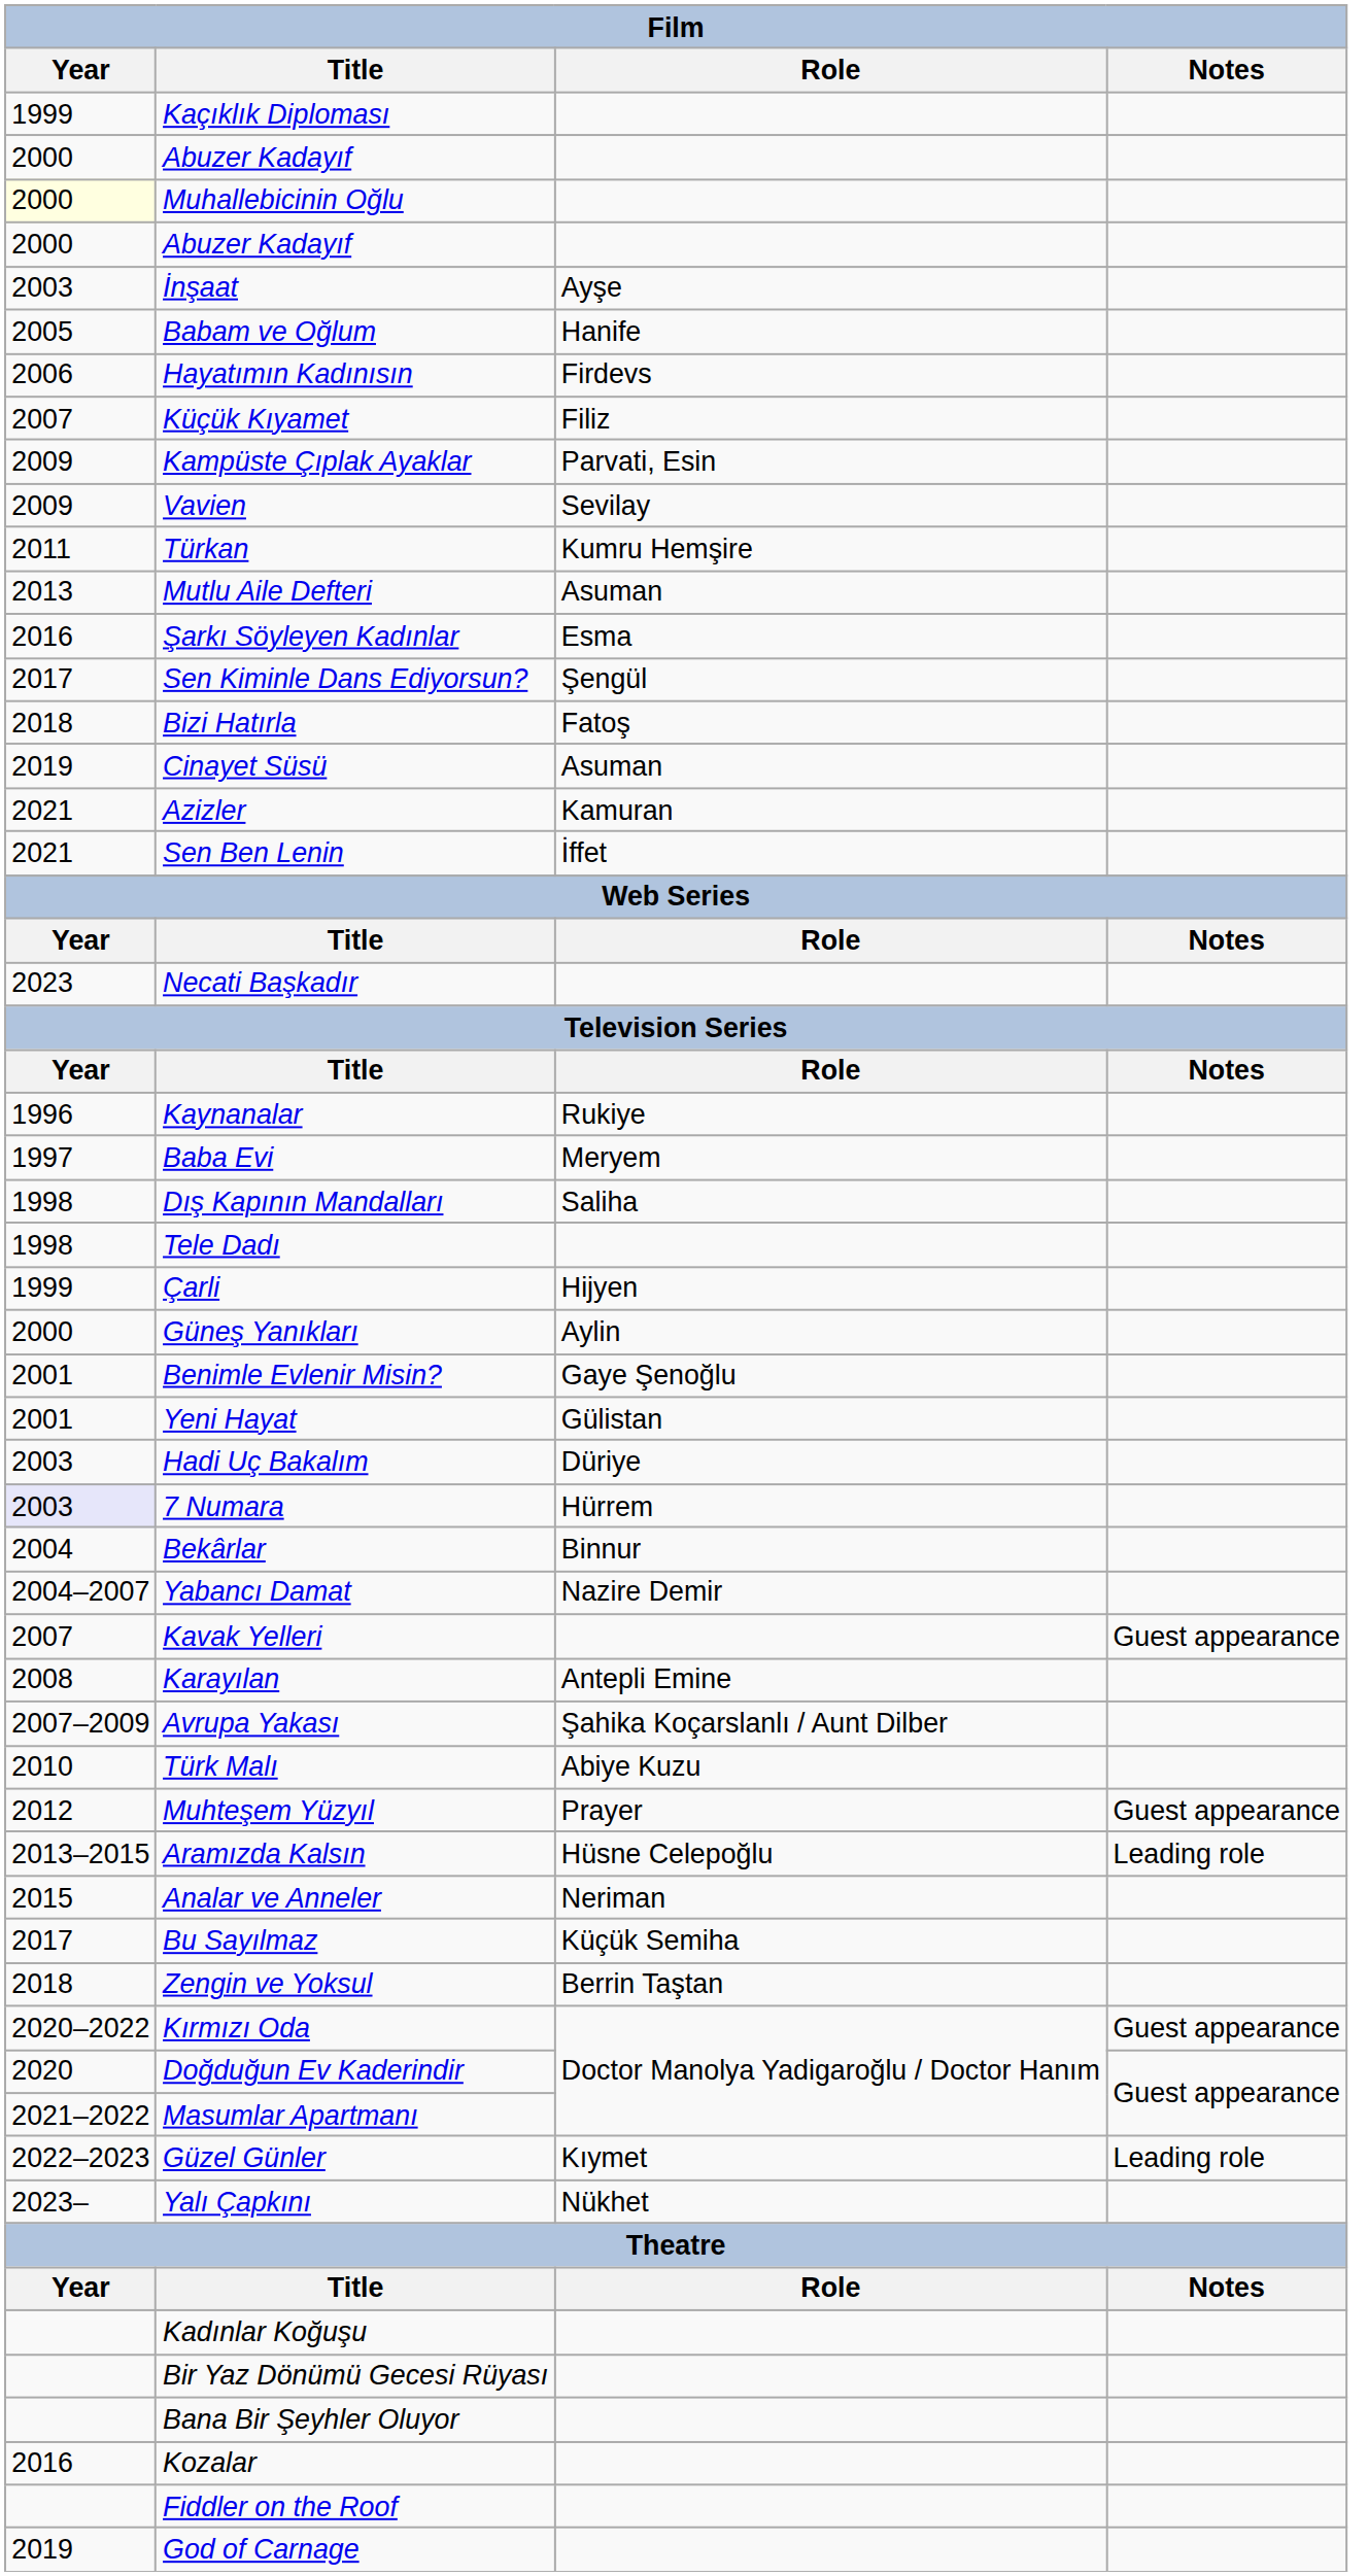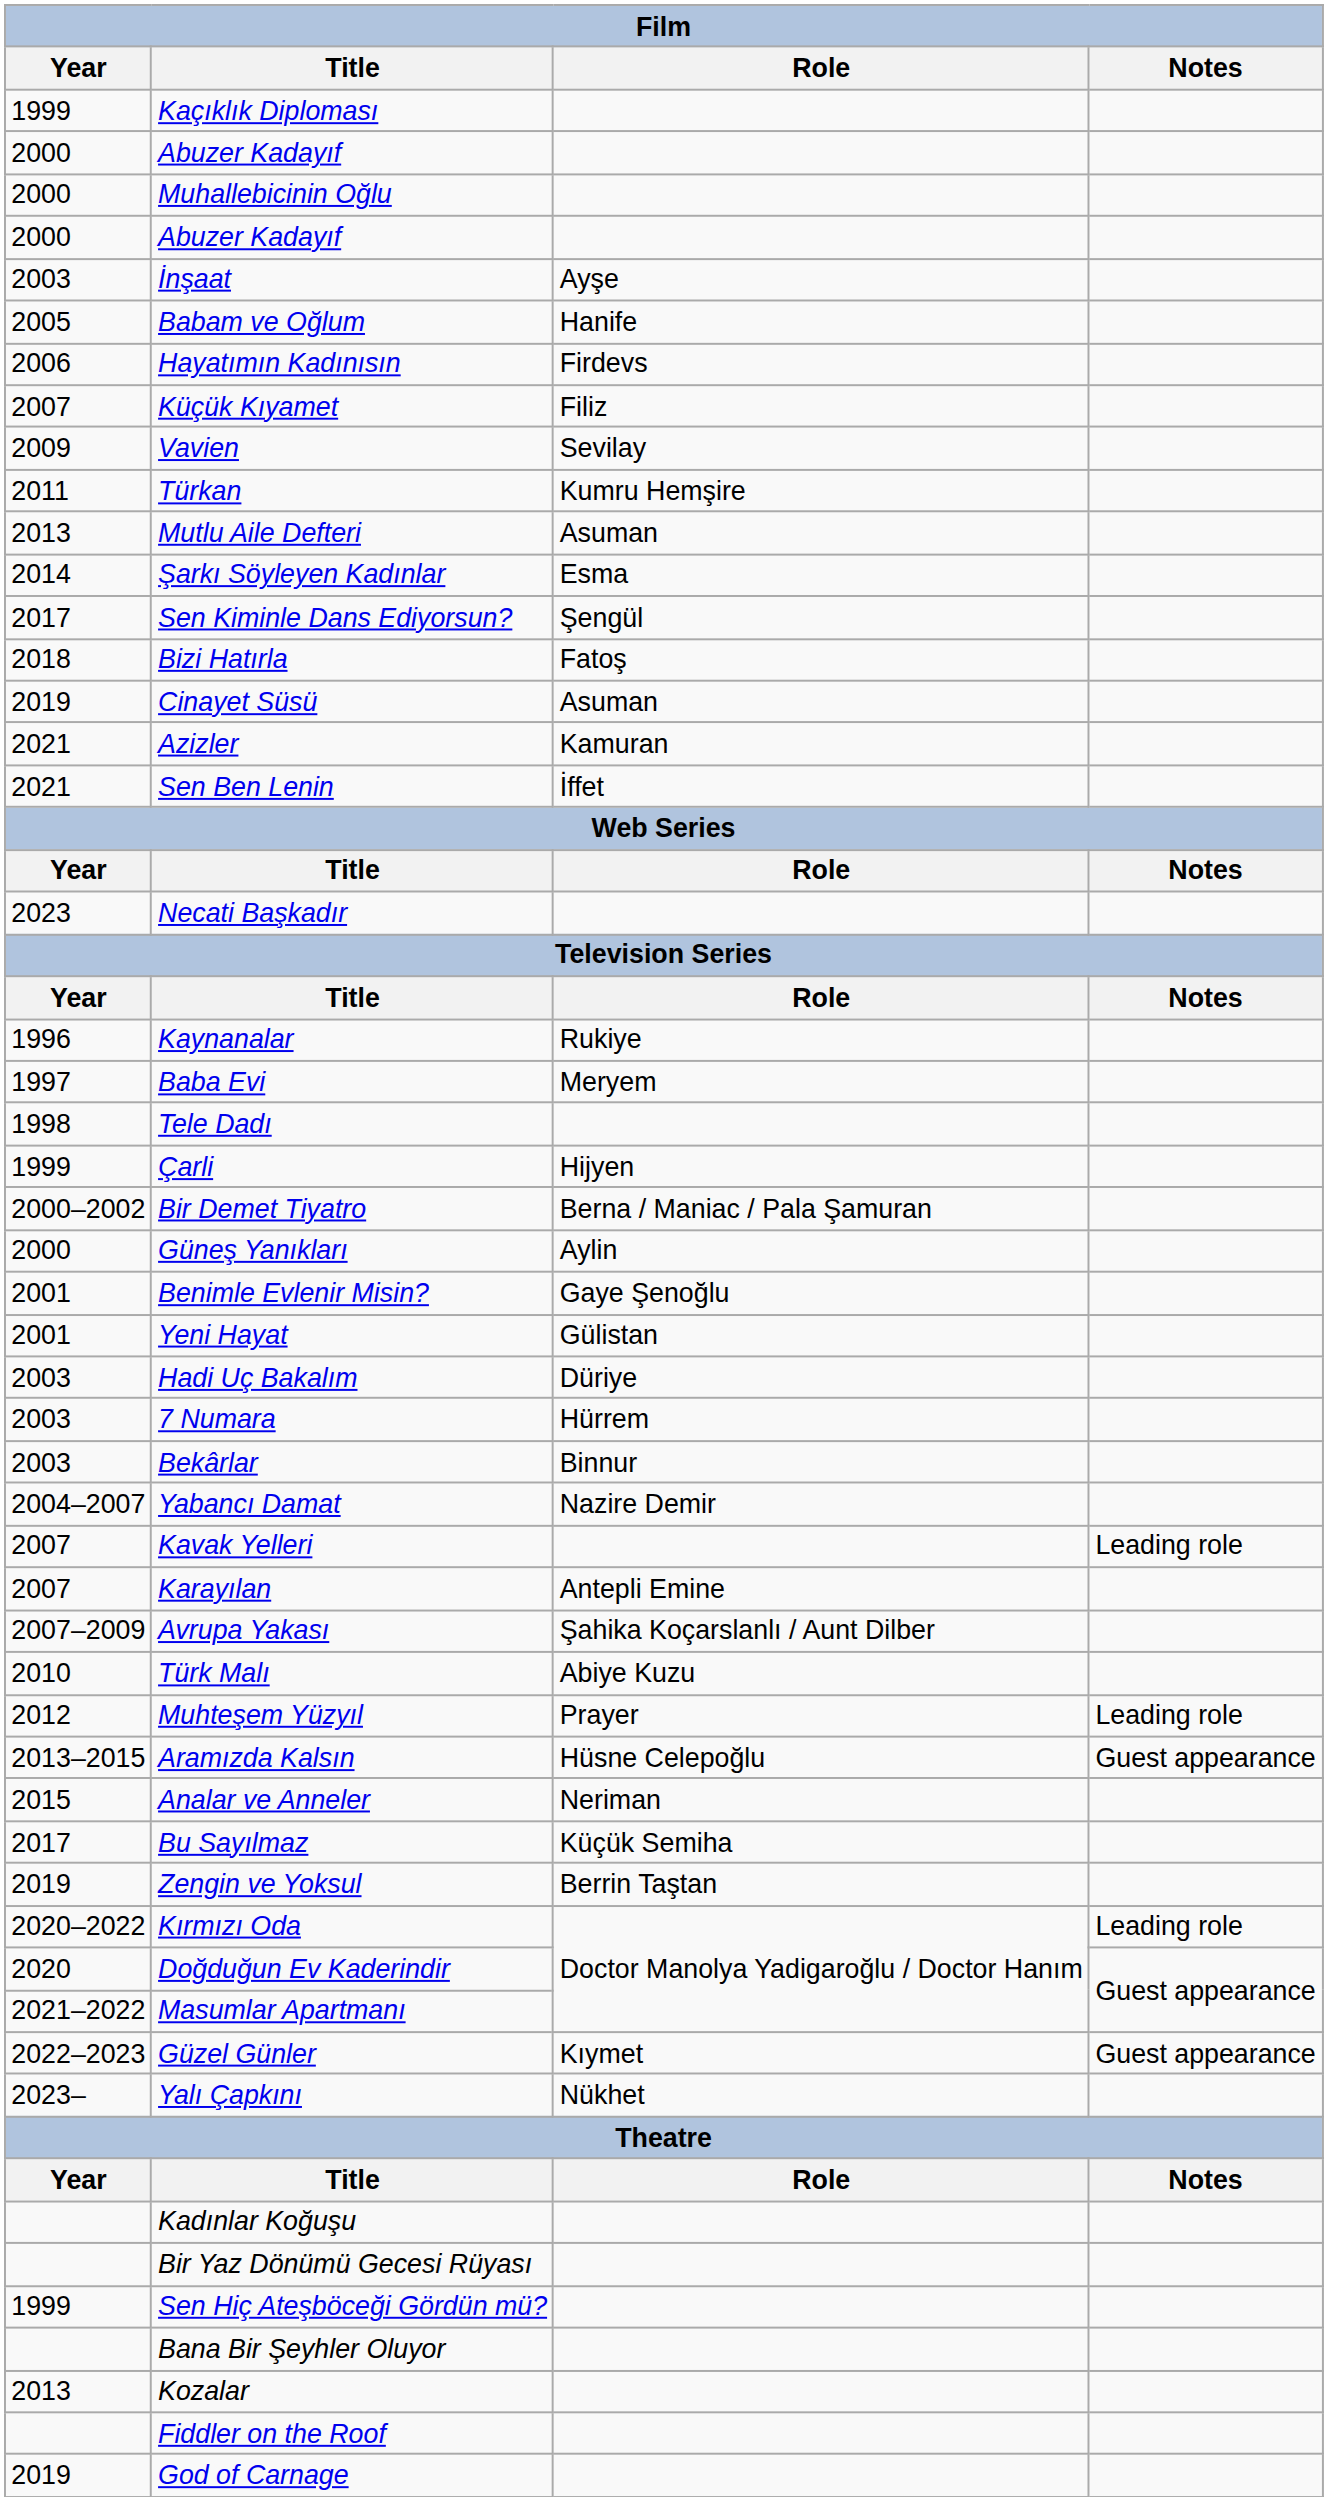 <table class="wikitable" style="font-size: 85%;">
 <tr>
 <th colspan="4" style="background: LightSteelBlue;">Film</th>
 </tr>
 <tr>
 <th>Year</th>
 <th>Title</th>
 <th>Role</th>
 <th>Notes</th>
 </tr>
 <tr>
 <td>1999</td>
 <td><em><a href='#'>Kaçıklık Diploması</a></em></td>
 <td></td>
 <td></td>
 </tr>
 <tr>
 <td>2000</td>
 <td><em><a href='#'>Abuzer Kadayıf</a></em></td>
 <td></td>
 <td></td>
 </tr>
 <tr>
-<td style="background: lightyellow;">2000</td>
+<td>2000</td>
 <td><em><a href='#'>Muhallebicinin Oğlu</a></em></td>
 <td></td>
 <td></td>
 </tr>
 <tr>
 <td>2000</td>
 <td><em><a href='#'>Abuzer Kadayıf</a></em></td>
 <td></td>
 <td></td>
 </tr>
 <tr>
 <td>2003</td>
 <td><em><a href='#'>İnşaat</a></em></td>
 <td>Ayşe</td>
 <td></td>
 </tr>
 <tr>
 <td>2005</td>
 <td><em><a href='#'>Babam ve Oğlum</a></em></td>
 <td>Hanife</td>
 <td></td>
 </tr>
 <tr>
 <td>2006</td>
 <td><em><a href='#'>Hayatımın Kadınısın</a></em></td>
 <td>Firdevs</td>
 <td></td>
 </tr>
 <tr>
 <td>2007</td>
 <td><em><a href='#'>Küçük Kıyamet</a></em></td>
 <td>Filiz</td>
 <td></td>
 </tr>
 <tr>
 <td>2009</td>
-<td><em><a href='#'>Kampüste Çıplak Ayaklar</a></em></td>
-<td>Parvati, Esin</td>
-<td></td>
-</tr>
-<tr>
-<td>2009</td>
 <td><em><a href='#'>Vavien</a></em></td>
 <td>Sevilay</td>
 <td></td>
 </tr>
 <tr>
 <td>2011</td>
 <td><em><a href='#'>Türkan</a></em></td>
 <td>Kumru Hemşire</td>
 <td></td>
 </tr>
 <tr>
 <td>2013</td>
 <td><em><a href='#'>Mutlu Aile Defteri</a></em></td>
 <td>Asuman</td>
 <td></td>
 </tr>
 <tr>
-<td>2016</td>
+<td>2014</td>
 <td><em><a href='#'>Şarkı Söyleyen Kadınlar</a></em></td>
 <td>Esma</td>
 <td></td>
 </tr>
 <tr>
 <td>2017</td>
 <td><em><a href='#'>Sen Kiminle Dans Ediyorsun?</a></em></td>
 <td>Şengül</td>
 <td></td>
 </tr>
 <tr>
 <td>2018</td>
 <td><em><a href='#'>Bizi Hatırla</a></em></td>
 <td>Fatoş</td>
 <td></td>
 </tr>
 <tr>
 <td>2019</td>
 <td><em><a href='#'>Cinayet Süsü</a></em></td>
 <td>Asuman</td>
 <td></td>
 </tr>
 <tr>
 <td>2021</td>
 <td><a href='#'><em>Azizler</em></a></td>
 <td>Kamuran</td>
 <td></td>
 </tr>
 <tr>
 <td>2021</td>
 <td><em><a href='#'>Sen Ben Lenin</a></em></td>
 <td>İffet</td>
 <td></td>
 </tr>
 <tr>
 <th colspan="4" style="background: LightSteelBlue;">Web Series</th>
 </tr>
 <tr>
 <th>Year</th>
 <th>Title</th>
 <th>Role</th>
 <th>Notes</th>
 </tr>
 <tr>
 <td>2023</td>
 <td><em><a href='#'>Necati Başkadır</a></em></td>
 <td></td>
 <td></td>
 </tr>
 <tr>
 <th colspan="4" style="background: LightSteelBlue;">Television Series</th>
 </tr>
 <tr>
 <th>Year</th>
 <th>Title</th>
 <th>Role</th>
 <th>Notes</th>
 </tr>
 <tr>
 <td>1996</td>
 <td><em><a href='#'>Kaynanalar</a></em></td>
 <td>Rukiye</td>
 <td></td>
 </tr>
 <tr>
 <td>1997</td>
 <td><em><a href='#'>Baba Evi</a></em></td>
 <td>Meryem</td>
 <td></td>
 </tr>
 <tr>
 <td>1998</td>
-<td><em><a href='#'>Dış Kapının Mandalları</a></em></td>
-<td>Saliha</td>
-<td></td>
-</tr>
-<tr>
-<td>1998</td>
 <td><em><a href='#'>Tele Dadı</a></em></td>
 <td></td>
 <td></td>
 </tr>
 <tr>
 <td>1999</td>
 <td><em><a href='#'>Çarli</a></em></td>
 <td>Hijyen</td>
+<td></td>
+</tr>
+<tr>
+<td>2000–2002</td>
+<td><em><a href='#'>Bir Demet Tiyatro</a></em></td>
+<td>Berna / Maniac / Pala Şamuran</td>
 <td></td>
 </tr>
 <tr>
 <td>2000</td>
 <td><em><a href='#'>Güneş Yanıkları</a></em></td>
 <td>Aylin</td>
 <td></td>
 </tr>
 <tr>
 <td>2001</td>
 <td><em><a href='#'>Benimle Evlenir Misin?</a></em></td>
 <td>Gaye Şenoğlu</td>
 <td></td>
 </tr>
 <tr>
 <td>2001</td>
 <td><a href='#'><em>Yeni Hayat</em></a></td>
 <td>Gülistan</td>
 <td></td>
 </tr>
 <tr>
 <td>2003</td>
 <td><em><a href='#'>Hadi Uç Bakalım</a></em></td>
 <td>Düriye</td>
 <td></td>
 </tr>
 <tr>
-<td style="background: lavender;">2003</td>
+<td>2003</td>
 <td><em><a href='#'>7 Numara</a></em></td>
 <td>Hürrem</td>
 <td></td>
 </tr>
 <tr>
-<td>2004</td>
+<td>2003</td>
 <td><em><a href='#'>Bekârlar</a></em></td>
 <td>Binnur</td>
 <td></td>
 </tr>
 <tr>
 <td>2004–2007</td>
 <td><em><a href='#'>Yabancı Damat</a></em></td>
 <td>Nazire Demir</td>
 <td></td>
 </tr>
 <tr>
 <td>2007</td>
 <td><em><a href='#'>Kavak Yelleri</a></em></td>
 <td></td>
-<td>Guest appearance</td>
+<td>Leading role</td>
 </tr>
 <tr>
-<td>2008</td>
+<td>2007</td>
 <td><a href='#'><em>Karayılan</em></a></td>
 <td>Antepli Emine</td>
 <td></td>
 </tr>
 <tr>
 <td>2007–2009</td>
 <td><em><a href='#'>Avrupa Yakası</a></em></td>
 <td>Şahika Koçarslanlı / Aunt Dilber</td>
 <td></td>
 </tr>
 <tr>
 <td>2010</td>
 <td><a href='#'><em>Türk Malı</em></a></td>
 <td>Abiye Kuzu</td>
 <td></td>
 </tr>
 <tr>
 <td>2012</td>
 <td><em><a href='#'>Muhteşem Yüzyıl</a></em></td>
 <td>Prayer</td>
-<td>Guest appearance</td>
+<td>Leading role</td>
 </tr>
 <tr>
 <td>2013–2015</td>
 <td><em><a href='#'>Aramızda Kalsın</a></em></td>
 <td>Hüsne Celepoğlu</td>
-<td>Leading role</td>
+<td>Guest appearance</td>
 </tr>
 <tr>
 <td>2015</td>
 <td><em><a href='#'>Analar ve Anneler</a></em></td>
 <td>Neriman</td>
 <td></td>
 </tr>
 <tr>
 <td>2017</td>
 <td><em><a href='#'>Bu Sayılmaz</a></em></td>
 <td>Küçük Semiha</td>
 <td></td>
 </tr>
 <tr>
-<td>2018</td>
+<td>2019</td>
 <td><em><a href='#'>Zengin ve Yoksul</a></em></td>
 <td>Berrin Taştan</td>
 <td></td>
 </tr>
 <tr>
 <td>2020–2022</td>
 <td><em><a href='#'>Kırmızı Oda</a></em></td>
 <td rowspan="3">Doctor Manolya Yadigaroğlu / Doctor Hanım</td>
-<td>Guest appearance</td>
+<td>Leading role</td>
 </tr>
 <tr>
 <td>2020</td>
 <td><em><a href='#'>Doğduğun Ev Kaderindir</a></em></td>
 <td rowspan="2">Guest appearance</td>
 </tr>
 <tr>
 <td>2021–2022</td>
 <td><em><a href='#'>Masumlar Apartmanı</a></em></td>
 </tr>
 <tr>
 <td>2022–2023</td>
 <td><em><a href='#'>Güzel Günler</a></em></td>
 <td>Kıymet</td>
-<td>Leading role</td>
+<td>Guest appearance</td>
 </tr>
 <tr>
 <td>2023–</td>
 <td><em><a href='#'>Yalı Çapkını</a></em></td>
 <td>Nükhet</td>
 <td></td>
 </tr>
 <tr>
 <th colspan="4" style="background: LightSteelBlue;">Theatre</th>
 </tr>
 <tr>
 <th>Year</th>
 <th>Title</th>
 <th>Role</th>
 <th>Notes</th>
 </tr>
 <tr>
 <td></td>
 <td><em>Kadınlar Koğuşu</em></td>
 <td></td>
 <td></td>
 </tr>
 <tr>
 <td></td>
 <td><em>Bir Yaz Dönümü Gecesi Rüyası</em></td>
 <td></td>
 <td></td>
 </tr>
 <tr>
+<td>1999</td>
+<td><em><a href='#'>Sen Hiç Ateşböceği Gördün mü?</a></em></td>
+<td></td>
+<td></td>
+</tr>
+<tr>
 <td></td>
 <td><em>Bana Bir Şeyhler Oluyor</em></td>
 <td></td>
 <td></td>
 </tr>
 <tr>
-<td>2016</td>
+<td>2013</td>
 <td><em>Kozalar</em></td>
 <td></td>
 <td></td>
 </tr>
 <tr>
 <td></td>
 <td><em><a href='#'>Fiddler on the Roof</a></em></td>
 <td></td>
 <td></td>
 </tr>
 <tr>
 <td>2019</td>
 <td><em><a href='#'>God of Carnage</a></em></td>
 <td></td>
 <td></td>
 </tr>
 </table>
